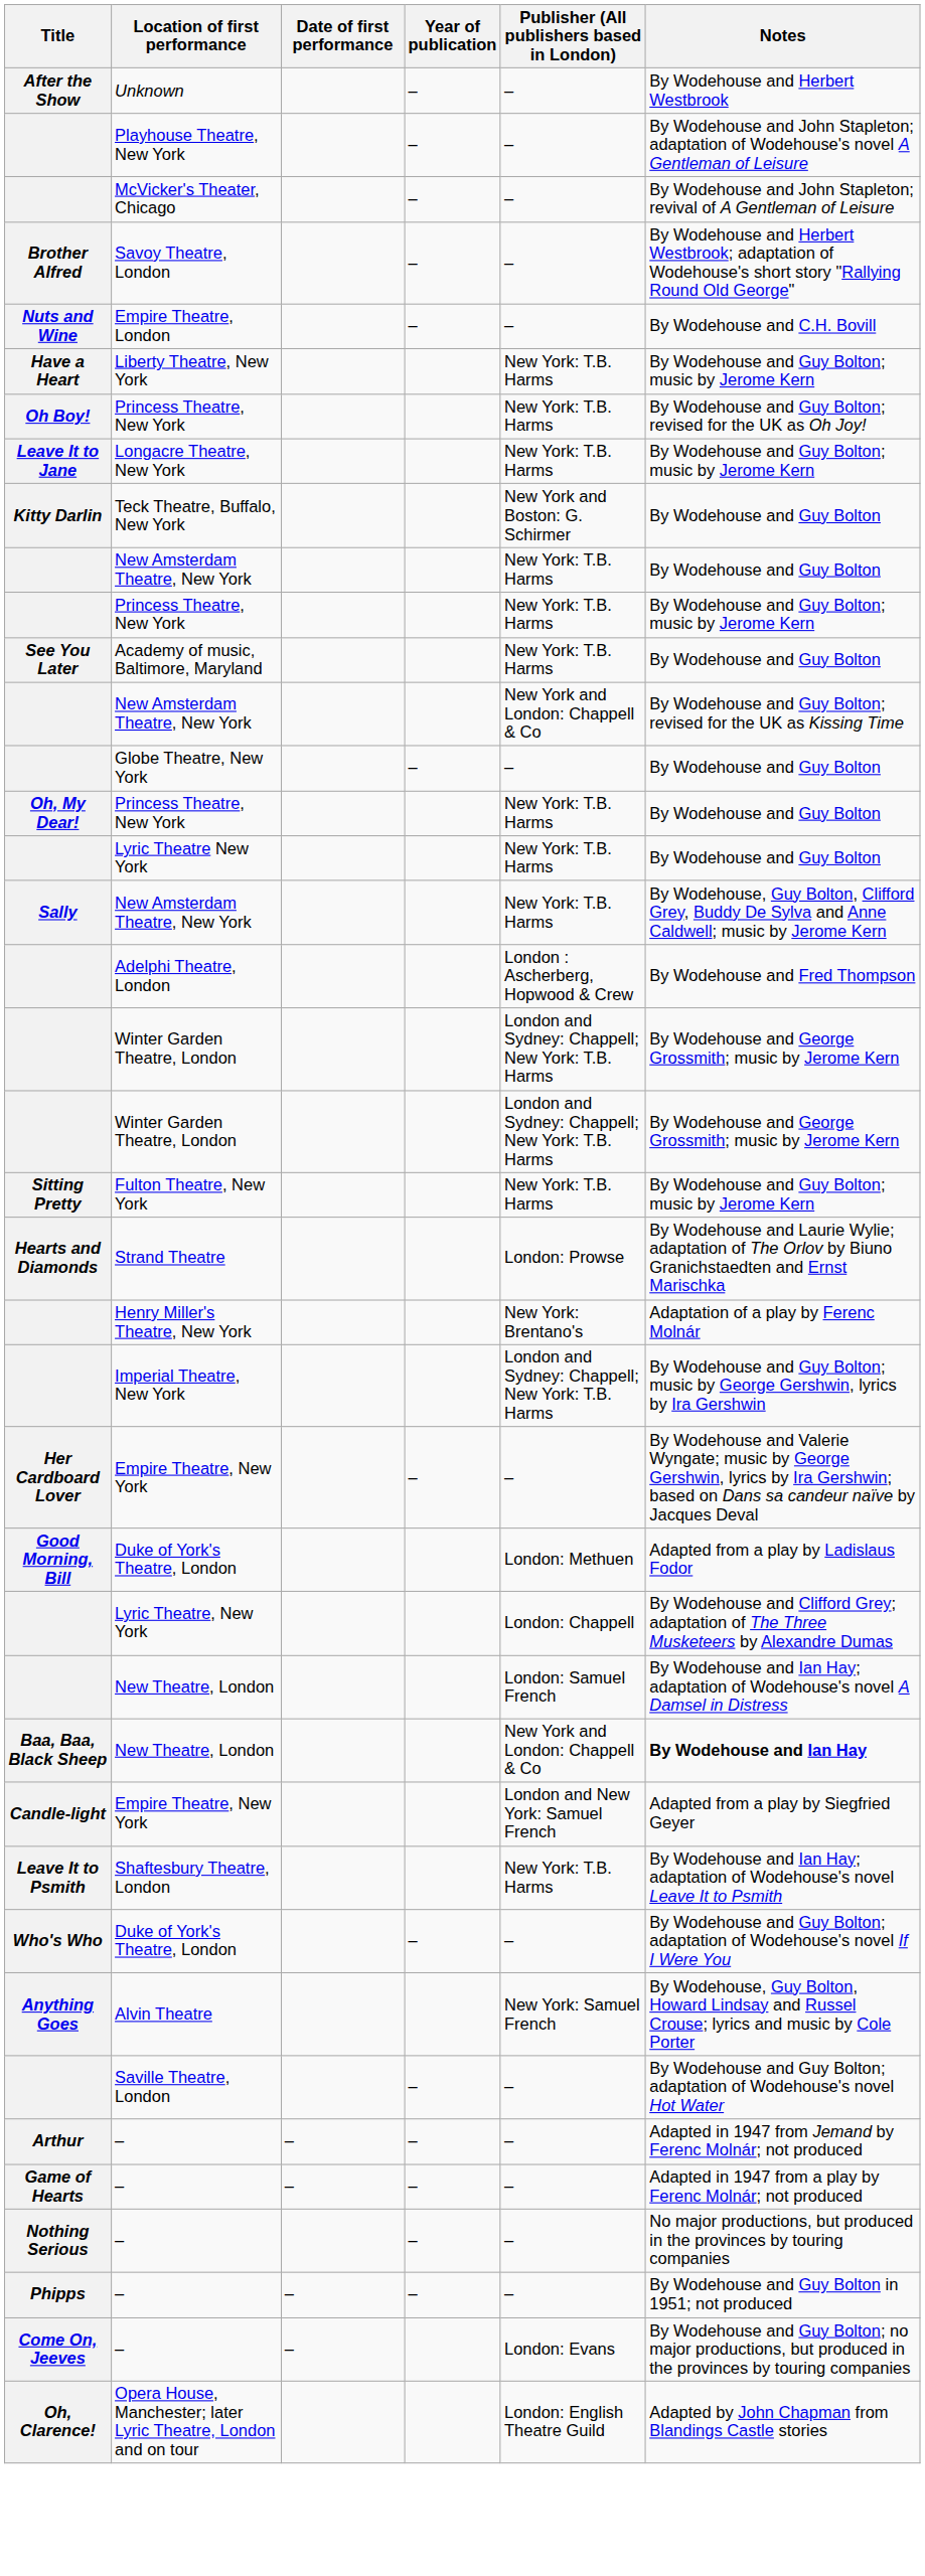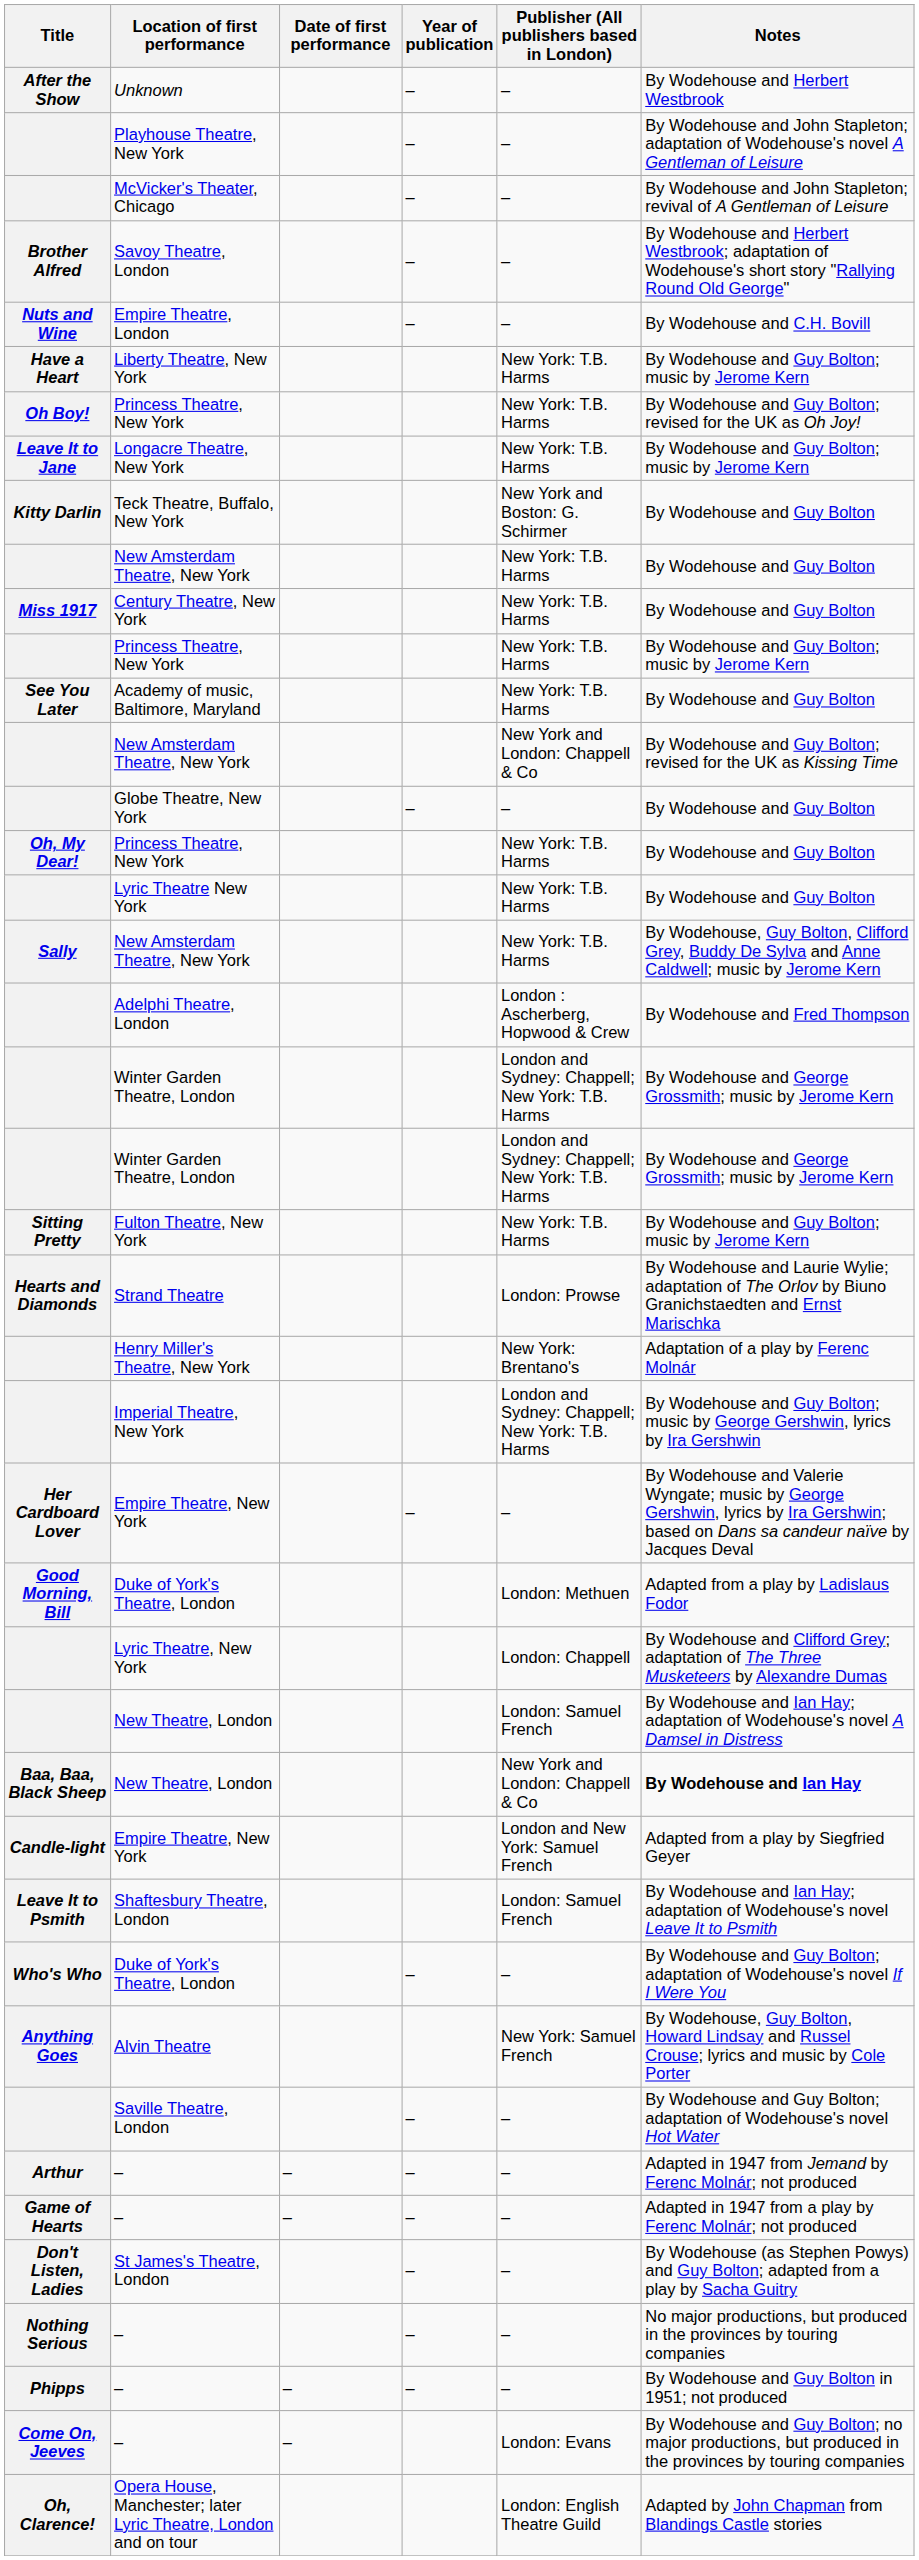 <table class="wikitable plainrowheaders sortable" style="margin-right: 0;">
 <tr>
 <th scope="col">Title</th>
 <th scope="col">Location of first performance</th>
 <th scope="col">Date of first performance</th>
 <th scope="col">Year of<br>publication</th>
 <th scope="col">Publisher (All publishers based in London)</th>
 <th scope="col" class="unsortable">Notes</th>
 </tr>
 <tr>
 <th scope="row"><em>After the Show</em></th>
 <td><em>Unknown</em></td>
 <td></td>
 <td>–</td>
 <td>–</td>
 <td>By Wodehouse and <a href='#'>Herbert Westbrook</a></td>
 </tr>
 <tr>
 <th scope="row"></th>
 <td><a href='#'>Playhouse Theatre</a>, New York</td>
 <td></td>
 <td>–</td>
 <td>–</td>
 <td>By Wodehouse and John Stapleton; adaptation of Wodehouse's novel <em><a href='#'>A Gentleman of Leisure</a></em></td>
 </tr>
 <tr>
 <th scope="row"></th>
 <td><a href='#'>McVicker's Theater</a>, Chicago</td>
 <td></td>
 <td>–</td>
 <td>–</td>
 <td>By Wodehouse and John Stapleton; revival of <em>A Gentleman of Leisure</em></td>
 </tr>
 <tr>
 <th scope="row"><em>Brother Alfred</em></th>
 <td><a href='#'>Savoy Theatre</a>, London</td>
 <td></td>
 <td>–</td>
 <td>–</td>
 <td>By Wodehouse and <a href='#'>Herbert Westbrook</a>; adaptation of Wodehouse's short story "<a href='#'>Rallying Round Old George</a>"</td>
 </tr>
 <tr>
 <th scope="row"><em><a href='#'>Nuts and Wine</a></em></th>
 <td><a href='#'>Empire Theatre</a>, London</td>
 <td></td>
 <td>–</td>
 <td>–</td>
 <td>By Wodehouse and <a href='#'>C.H. Bovill</a></td>
 </tr>
 <tr>
 <th scope="row"><em>Have a Heart</em></th>
 <td><a href='#'>Liberty Theatre</a>, New York</td>
 <td></td>
 <td></td>
 <td>New York: T.B. Harms</td>
 <td>By Wodehouse and <a href='#'>Guy Bolton</a>; music by <a href='#'>Jerome Kern</a></td>
 </tr>
 <tr>
 <th scope="row"><em><a href='#'>Oh Boy!</a></em></th>
 <td><a href='#'>Princess Theatre</a>, New York</td>
 <td></td>
 <td></td>
 <td>New York: T.B. Harms</td>
 <td>By Wodehouse and <a href='#'>Guy Bolton</a>; revised for the UK as <em>Oh Joy!</em></td>
 </tr>
 <tr>
 <th scope="row"><em><a href='#'>Leave It to Jane</a></em></th>
 <td><a href='#'>Longacre Theatre</a>, New York</td>
 <td></td>
 <td></td>
 <td>New York: T.B. Harms</td>
 <td>By Wodehouse and <a href='#'>Guy Bolton</a>; music by <a href='#'>Jerome Kern</a></td>
 </tr>
 <tr>
 <th scope="row"><em>Kitty Darlin</em></th>
 <td>Teck Theatre, Buffalo, New York</td>
 <td></td>
 <td></td>
 <td>New York and Boston: G. Schirmer</td>
 <td>By Wodehouse and <a href='#'>Guy Bolton</a></td>
 </tr>
 <tr>
 <th scope="row"></th>
 <td><a href='#'>New Amsterdam Theatre</a>, New York</td>
+<td></td>
+<td></td>
+<td>New York: T.B. Harms</td>
+<td>By Wodehouse and <a href='#'>Guy Bolton</a></td>
+</tr>
+<tr>
+<th scope="row"><em><a href='#'>Miss 1917</a></em></th>
+<td><a href='#'>Century Theatre</a>, New York</td>
 <td></td>
 <td></td>
 <td>New York: T.B. Harms</td>
 <td>By Wodehouse and <a href='#'>Guy Bolton</a></td>
 </tr>
 <tr>
 <th scope="row"><em><a href='#'></a></em></th>
 <td><a href='#'>Princess Theatre</a>, New York</td>
 <td></td>
 <td></td>
 <td>New York: T.B. Harms</td>
 <td>By Wodehouse and <a href='#'>Guy Bolton</a>; music by <a href='#'>Jerome Kern</a></td>
 </tr>
 <tr>
 <th scope="row"><em>See You Later</em></th>
 <td>Academy of music, Baltimore, Maryland</td>
 <td></td>
 <td></td>
 <td>New York: T.B. Harms</td>
 <td>By Wodehouse and <a href='#'>Guy Bolton</a></td>
 </tr>
 <tr>
 <th scope="row"></th>
 <td><a href='#'>New Amsterdam Theatre</a>, New York</td>
 <td></td>
 <td></td>
 <td>New York and London: Chappell & Co</td>
 <td>By Wodehouse and <a href='#'>Guy Bolton</a>; revised for the UK as <em>Kissing Time</em></td>
 </tr>
 <tr>
 <th scope="row"></th>
 <td>Globe Theatre, New York</td>
 <td></td>
 <td>–</td>
 <td>–</td>
 <td>By Wodehouse and <a href='#'>Guy Bolton</a></td>
 </tr>
 <tr>
 <th scope="row"><em><a href='#'>Oh, My Dear!</a></em></th>
 <td><a href='#'>Princess Theatre</a>, New York</td>
 <td></td>
 <td></td>
 <td>New York: T.B. Harms</td>
 <td>By Wodehouse and <a href='#'>Guy Bolton</a></td>
 </tr>
 <tr>
 <th scope="row"></th>
 <td><a href='#'>Lyric Theatre</a> New York</td>
 <td></td>
 <td></td>
 <td>New York: T.B. Harms</td>
 <td>By Wodehouse and <a href='#'>Guy Bolton</a></td>
 </tr>
 <tr>
 <th scope="row"><em><a href='#'>Sally</a></em></th>
 <td><a href='#'>New Amsterdam Theatre</a>, New York</td>
 <td></td>
 <td></td>
 <td>New York: T.B. Harms</td>
 <td>By Wodehouse, <a href='#'>Guy Bolton</a>, <a href='#'>Clifford Grey</a>, <a href='#'>Buddy De Sylva</a> and <a href='#'>Anne Caldwell</a>; music by <a href='#'>Jerome Kern</a></td>
 </tr>
 <tr>
 <th scope="row"></th>
 <td><a href='#'>Adelphi Theatre</a>, London</td>
 <td></td>
 <td></td>
 <td>London : Ascherberg, Hopwood & Crew</td>
 <td>By Wodehouse and <a href='#'>Fred Thompson</a></td>
 </tr>
 <tr>
 <th scope="row"></th>
 <td>Winter Garden Theatre, London</td>
 <td></td>
 <td></td>
 <td>London and Sydney: Chappell; New York: T.B. Harms</td>
 <td>By Wodehouse and <a href='#'>George Grossmith</a>; music by <a href='#'>Jerome Kern</a></td>
 </tr>
 <tr>
 <th scope="row"></th>
 <td>Winter Garden Theatre, London</td>
 <td></td>
 <td></td>
 <td>London and Sydney: Chappell; New York: T.B. Harms</td>
 <td>By Wodehouse and <a href='#'>George Grossmith</a>; music by <a href='#'>Jerome Kern</a></td>
 </tr>
 <tr>
 <th scope="row"><em>Sitting Pretty</em></th>
 <td><a href='#'>Fulton Theatre</a>, New York</td>
 <td></td>
 <td></td>
 <td>New York: T.B. Harms</td>
 <td>By Wodehouse and <a href='#'>Guy Bolton</a>; music by <a href='#'>Jerome Kern</a></td>
 </tr>
 <tr>
 <th scope="row"><em>Hearts and Diamonds</em></th>
 <td><a href='#'>Strand Theatre</a></td>
 <td></td>
 <td></td>
 <td>London: Prowse</td>
 <td>By Wodehouse and Laurie Wylie; adaptation of <em>The Orlov</em> by Biuno Granichstaedten and <a href='#'>Ernst Marischka</a></td>
 </tr>
 <tr>
 <th scope="row"></th>
 <td><a href='#'>Henry Miller's Theatre</a>, New York</td>
 <td></td>
 <td></td>
 <td>New York: Brentano's</td>
 <td>Adaptation of a play by <a href='#'>Ferenc Molnár</a></td>
 </tr>
 <tr>
 <th scope="row"></th>
 <td><a href='#'>Imperial Theatre</a>, New York</td>
 <td></td>
 <td></td>
 <td>London and Sydney: Chappell; New York: T.B. Harms</td>
 <td>By Wodehouse and <a href='#'>Guy Bolton</a>; music by <a href='#'>George Gershwin</a>, lyrics by <a href='#'>Ira Gershwin</a></td>
 </tr>
 <tr>
 <th scope="row"><em>Her Cardboard Lover</em></th>
 <td><a href='#'>Empire Theatre</a>, New York</td>
 <td></td>
 <td>–</td>
 <td>–</td>
 <td>By Wodehouse and Valerie Wyngate; music by <a href='#'>George Gershwin</a>, lyrics by <a href='#'>Ira Gershwin</a>; based on <em>Dans sa candeur naïve</em> by Jacques Deval</td>
 </tr>
 <tr>
 <th scope="row"><em><a href='#'>Good Morning, Bill</a></em></th>
 <td><a href='#'>Duke of York's Theatre</a>, London</td>
 <td></td>
 <td></td>
 <td>London: Methuen</td>
 <td>Adapted from a play by <a href='#'>Ladislaus Fodor</a></td>
 </tr>
 <tr>
 <th scope="row"></th>
 <td><a href='#'>Lyric Theatre</a>, New York</td>
 <td></td>
 <td></td>
 <td>London: Chappell</td>
 <td>By Wodehouse and <a href='#'>Clifford Grey</a>; adaptation of <em><a href='#'>The Three Musketeers</a></em> by <a href='#'>Alexandre Dumas</a></td>
 </tr>
 <tr>
 <th scope="row"></th>
 <td><a href='#'>New Theatre</a>, London</td>
 <td></td>
 <td></td>
 <td>London: Samuel French</td>
 <td>By Wodehouse and <a href='#'>Ian Hay</a>; adaptation of Wodehouse's novel <em><a href='#'>A Damsel in Distress</a></em></td>
 </tr>
 <tr>
 <th scope="row"><em>Baa, Baa, Black Sheep</em></th>
 <td><a href='#'>New Theatre</a>, London</td>
 <td></td>
 <td></td>
 <td>New York and London: Chappell & Co</td>
 <td><strong>By Wodehouse and <a href='#'>Ian Hay</a></strong></td>
 </tr>
 <tr>
 <th scope="row"><em>Candle-light</em></th>
 <td><a href='#'>Empire Theatre</a>, New York</td>
 <td></td>
 <td></td>
 <td>London and New York: Samuel French</td>
 <td>Adapted from a play by Siegfried Geyer</td>
 </tr>
 <tr>
 <th scope="row"><em>Leave It to Psmith</em></th>
 <td><a href='#'>Shaftesbury Theatre</a>, London</td>
 <td></td>
 <td></td>
-<td>New York: T.B. Harms</td>
+<td>London: Samuel French</td>
 <td>By Wodehouse and <a href='#'>Ian Hay</a>; adaptation of Wodehouse's novel <em><a href='#'>Leave It to Psmith</a></em></td>
 </tr>
 <tr>
 <th scope="row"><em>Who's Who</em></th>
 <td><a href='#'>Duke of York's Theatre</a>, London</td>
 <td></td>
 <td>–</td>
 <td>–</td>
 <td>By Wodehouse and <a href='#'>Guy Bolton</a>; adaptation of Wodehouse's novel <em><a href='#'>If I Were You</a></em></td>
 </tr>
 <tr>
 <th scope="row"><em><a href='#'>Anything Goes</a></em></th>
 <td><a href='#'>Alvin Theatre</a></td>
 <td></td>
 <td></td>
 <td>New York: Samuel French</td>
 <td>By Wodehouse, <a href='#'>Guy Bolton</a>, <a href='#'>Howard Lindsay</a> and <a href='#'>Russel Crouse</a>; lyrics and music by <a href='#'>Cole Porter</a></td>
 </tr>
 <tr>
 <th scope="row"></th>
 <td><a href='#'>Saville Theatre</a>, London</td>
 <td></td>
 <td>–</td>
 <td>–</td>
 <td>By Wodehouse and Guy Bolton; adaptation of Wodehouse's novel <em><a href='#'>Hot Water</a></em></td>
 </tr>
 <tr>
 <th scope="row"><em>Arthur</em></th>
 <td>–</td>
 <td>–</td>
 <td>–</td>
 <td>–</td>
 <td>Adapted in 1947 from <em>Jemand</em> by <a href='#'>Ferenc Molnár</a>; not produced</td>
 </tr>
 <tr>
 <th scope="row"><em>Game of Hearts</em></th>
 <td>–</td>
 <td>–</td>
 <td>–</td>
 <td>–</td>
 <td>Adapted in 1947 from a play by <a href='#'>Ferenc Molnár</a>; not produced</td>
 </tr>
 <tr>
+<th scope="row"><em>Don't Listen, Ladies</em></th>
+<td><a href='#'>St James's Theatre</a>, London</td>
+<td></td>
+<td>–</td>
+<td>–</td>
+<td>By Wodehouse (as Stephen Powys) and <a href='#'>Guy Bolton</a>; adapted from a play by <a href='#'>Sacha Guitry</a></td>
+</tr>
+<tr>
 <th scope="row"><em>Nothing Serious</em></th>
 <td>–</td>
 <td></td>
 <td>–</td>
 <td>–</td>
 <td>No major productions, but produced in the provinces by touring companies</td>
 </tr>
 <tr>
 <th scope="row"><em>Phipps</em></th>
 <td>–</td>
 <td>–</td>
 <td>–</td>
 <td>–</td>
 <td>By Wodehouse and <a href='#'>Guy Bolton</a> in 1951; not produced</td>
 </tr>
 <tr>
 <th scope="row"><em><a href='#'>Come On, Jeeves</a></em></th>
 <td>–</td>
 <td>–</td>
 <td></td>
 <td>London: Evans</td>
 <td>By Wodehouse and <a href='#'>Guy Bolton</a>; no major productions, but produced in the provinces by touring companies</td>
 </tr>
 <tr>
 <th scope="row"><em>Oh, Clarence!</em></th>
 <td><a href='#'>Opera House</a>, Manchester; later <a href='#'>Lyric Theatre, London</a> and on tour</td>
 <td></td>
 <td></td>
 <td>London: English Theatre Guild</td>
 <td>Adapted by <a href='#'>John Chapman</a> from <a href='#'>Blandings Castle</a> stories</td>
 </tr>
 </table>
